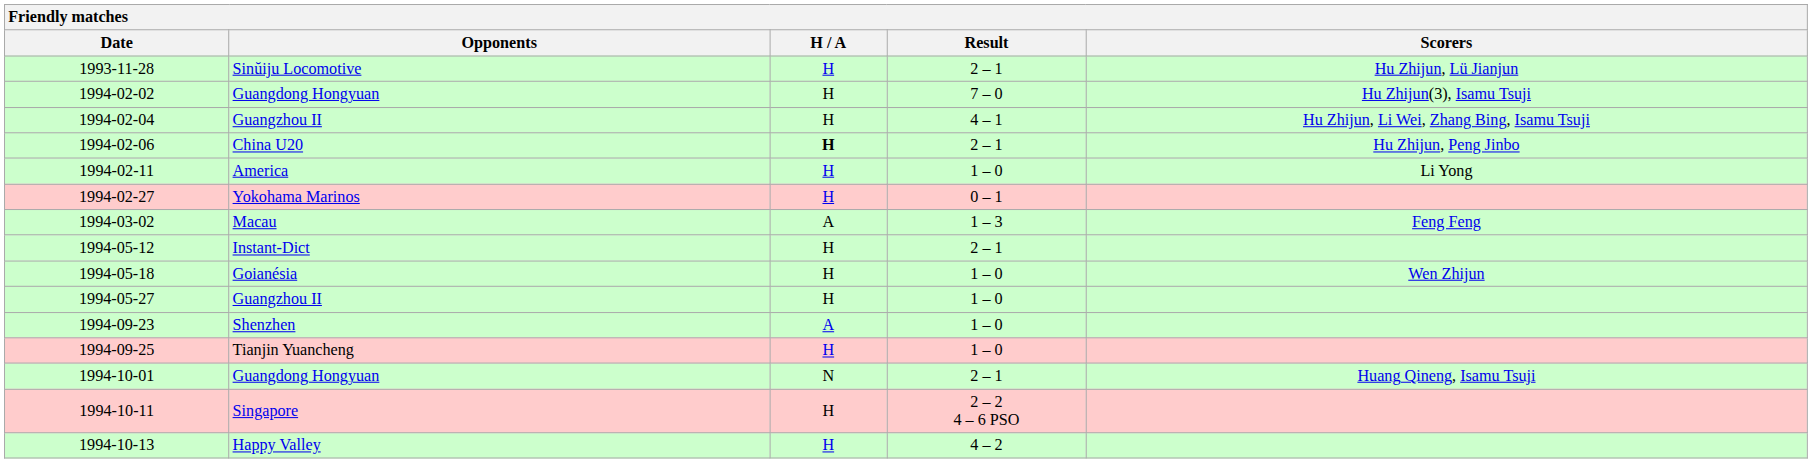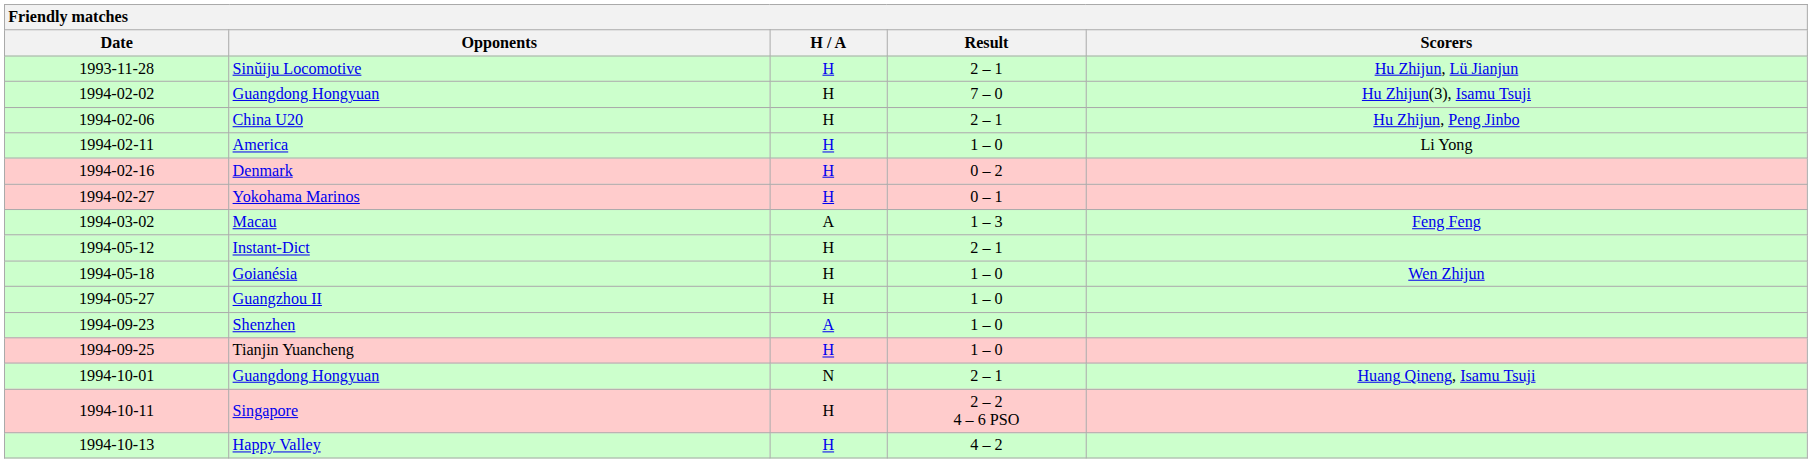 <table class="wikitable collapsible collapsed" style="width:90%; text-align:center">
 <tr>
 <th colspan="5" style="text-align:left;">Friendly matches</th>
 </tr>
 <tr>
 <th>Date</th>
 <th width=30%>Opponents</th>
 <th>H / A</th>
 <th>Result</th>
 <th width=40%>Scorers</th>
 </tr>
 <tr bgcolor="#ccffcc">
 <td>1993-11-28</td>
 <td align=left> <a href='#'>Sinŭiju Locomotive</a></td>
 <td><a href='#'>H</a></td>
 <td>2 – 1</td>
 <td><a href='#'>Hu Zhijun</a>, <a href='#'>Lü Jianjun</a></td>
 </tr>
 <tr bgcolor="#ccffcc">
 <td>1994-02-02</td>
 <td align=left><a href='#'>Guangdong Hongyuan</a></td>
 <td>H</td>
 <td>7 – 0</td>
 <td><a href='#'>Hu Zhijun</a>(3), <a href='#'>Isamu Tsuji</a></td>
 </tr>
 <tr bgcolor="#ccffcc">
-<td>1994-02-04</td>
-<td align=left><a href='#'>Guangzhou II</a></td>
-<td>H</td>
-<td>4 – 1</td>
-<td><a href='#'>Hu Zhijun</a>, <a href='#'>Li Wei</a>, <a href='#'>Zhang Bing</a>, <a href='#'>Isamu Tsuji</a></td>
-</tr>
-<tr bgcolor="#ccffcc">
 <td>1994-02-06</td>
 <td align=left><a href='#'>China U20</a></td>
-<td><strong>H</strong></td>
+<td>H</td>
 <td>2 – 1</td>
 <td><a href='#'>Hu Zhijun</a>, <a href='#'>Peng Jinbo</a></td>
 </tr>
 <tr bgcolor="#ccffcc">
 <td>1994-02-11</td>
 <td align=left> <a href='#'>America</a></td>
 <td><a href='#'>H</a></td>
 <td>1 – 0</td>
 <td>Li Yong</td>
+</tr>
+<tr bgcolor="#ffcccc">
+<td>1994-02-16</td>
+<td align=left> <a href='#'>Denmark</a></td>
+<td><a href='#'>H</a></td>
+<td>0 – 2</td>
+<td></td>
 </tr>
 <tr bgcolor="#ffcccc">
 <td>1994-02-27</td>
 <td align=left> <a href='#'>Yokohama Marinos</a></td>
 <td><a href='#'>H</a></td>
 <td>0 – 1</td>
 <td></td>
 </tr>
 <tr bgcolor="#ccffcc">
 <td>1994-03-02</td>
 <td align=left> <a href='#'>Macau</a></td>
 <td>A</td>
 <td>1 – 3</td>
 <td><a href='#'>Feng Feng</a></td>
 </tr>
 <tr bgcolor="#ccffcc">
 <td>1994-05-12</td>
 <td align=left> <a href='#'>Instant-Dict</a></td>
 <td>H</td>
 <td>2 – 1</td>
 <td></td>
 </tr>
 <tr bgcolor="#ccffcc">
 <td>1994-05-18</td>
 <td align=left> <a href='#'>Goianésia</a></td>
 <td>H</td>
 <td>1 – 0</td>
 <td><a href='#'>Wen Zhijun</a></td>
 </tr>
 <tr bgcolor="#ccffcc">
 <td>1994-05-27</td>
 <td align=left><a href='#'>Guangzhou II</a></td>
 <td>H</td>
 <td>1 – 0</td>
 <td></td>
 </tr>
 <tr bgcolor="#ccffcc">
 <td>1994-09-23</td>
 <td align=left><a href='#'>Shenzhen</a></td>
 <td><a href='#'>A</a></td>
 <td>1 – 0</td>
 <td></td>
 </tr>
 <tr bgcolor="#ffcccc">
 <td>1994-09-25</td>
 <td align=left>Tianjin Yuancheng</td>
 <td><a href='#'>H</a></td>
 <td>1 – 0</td>
 <td></td>
 </tr>
 <tr bgcolor="#ccffcc">
 <td>1994-10-01</td>
 <td align=left><a href='#'>Guangdong Hongyuan</a></td>
 <td>N</td>
 <td>2 – 1</td>
 <td><a href='#'>Huang Qineng</a>, <a href='#'>Isamu Tsuji</a></td>
 </tr>
 <tr bgcolor="#ffcccc">
 <td>1994-10-11</td>
 <td align=left> <a href='#'>Singapore</a></td>
 <td>H</td>
 <td>2 – 2<br>4 – 6 PSO</td>
 <td></td>
 </tr>
 <tr bgcolor="#ccffcc">
 <td>1994-10-13</td>
 <td align=left> <a href='#'>Happy Valley</a></td>
 <td><a href='#'>H</a></td>
 <td>4 – 2</td>
 <td></td>
 </tr>
 </table>
